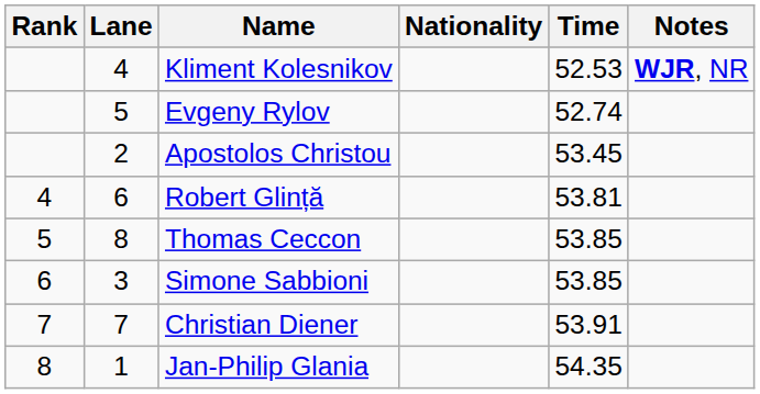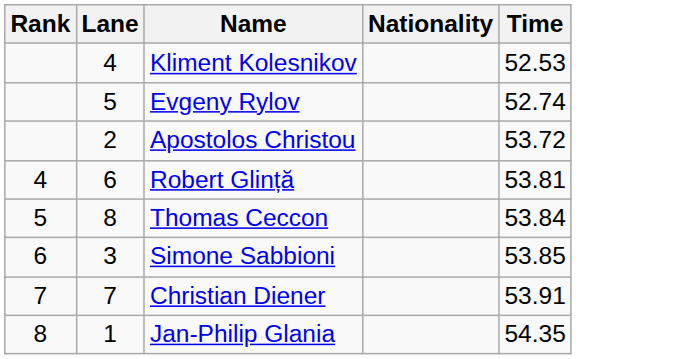 <table class="wikitable sortable" style="text-align:center">
 <tr>
 <th>Rank</th>
 <th>Lane</th>
 <th>Name</th>
 <th>Nationality</th>
 <th>Time</th>
-<th>Notes</th>
 </tr>
 <tr>
 <td></td>
 <td>4</td>
 <td align=left><a href='#'>Kliment Kolesnikov</a></td>
 <td align=left></td>
 <td>52.53</td>
-<td><strong><a href='#'>WJR</a></strong>, <a href='#'>NR</a></td>
 </tr>
 <tr>
 <td></td>
 <td>5</td>
 <td align=left><a href='#'>Evgeny Rylov</a></td>
 <td align=left></td>
 <td>52.74</td>
-<td></td>
 </tr>
 <tr>
 <td></td>
 <td>2</td>
 <td align=left><a href='#'>Apostolos Christou</a></td>
 <td align=left></td>
-<td>53.45</td>
-<td></td>
+<td>53.72</td>
 </tr>
 <tr>
 <td>4</td>
 <td>6</td>
 <td align=left><a href='#'>Robert Glință</a></td>
 <td align=left></td>
 <td>53.81</td>
-<td></td>
 </tr>
 <tr>
 <td>5</td>
 <td>8</td>
 <td align=left><a href='#'>Thomas Ceccon</a></td>
 <td align=left></td>
-<td>53.85</td>
-<td></td>
+<td>53.84</td>
 </tr>
 <tr>
 <td>6</td>
 <td>3</td>
 <td align=left><a href='#'>Simone Sabbioni</a></td>
 <td align=left></td>
 <td>53.85</td>
-<td></td>
 </tr>
 <tr>
 <td>7</td>
 <td>7</td>
 <td align=left><a href='#'>Christian Diener</a></td>
 <td align=left></td>
 <td>53.91</td>
-<td></td>
 </tr>
 <tr>
 <td>8</td>
 <td>1</td>
 <td align=left><a href='#'>Jan-Philip Glania</a></td>
 <td align=left></td>
 <td>54.35</td>
-<td></td>
 </tr>
 </table>
